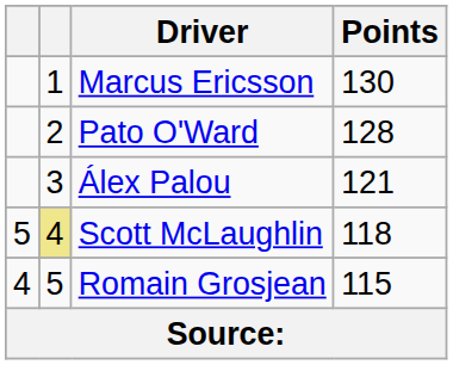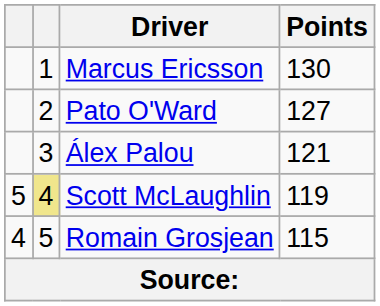 <table class="wikitable" style="font-size: 95%;">
 <tr>
 <th scope="col"></th>
 <th scope="col"></th>
 <th scope="col">Driver</th>
 <th scope="col">Points</th>
 </tr>
 <tr>
 <td align="left"></td>
 <td align="center">1</td>
 <td> <a href='#'>Marcus Ericsson</a></td>
 <td align="left">130</td>
 </tr>
 <tr>
 <td align="left"></td>
 <td align="center">2</td>
 <td> <a href='#'>Pato O'Ward</a></td>
-<td align="left">128</td>
+<td align="left">127</td>
 </tr>
 <tr>
 <td align="left"></td>
 <td align="center">3</td>
 <td> <a href='#'>Álex Palou</a></td>
 <td align="left">121</td>
 </tr>
 <tr>
 <td align="left"> 5</td>
 <td align="center" style="background: khaki;">4</td>
 <td> <a href='#'>Scott McLaughlin</a></td>
-<td align="left">118</td>
+<td align="left">119</td>
 </tr>
 <tr>
 <td align="left"> 4</td>
 <td align="center">5</td>
 <td> <a href='#'>Romain Grosjean</a></td>
 <td align="left">115</td>
 </tr>
 <tr>
 <th colspan=4>Source:</th>
 </tr>
 </table>
